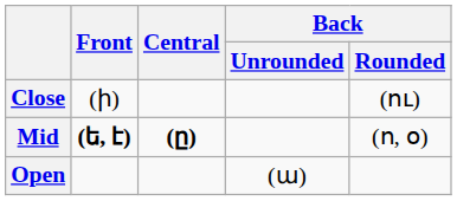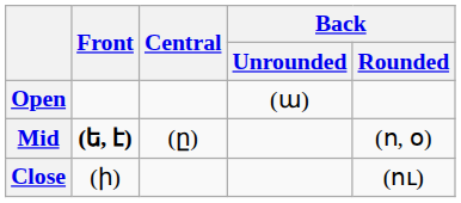 <table class="wikitable">
 <tr>
 <th rowspan=2> </th>
 <th rowspan=2><a href='#'>Front</a></th>
 <th rowspan=2><a href='#'>Central</a></th>
 <th colspan="2"><a href='#'>Back</a></th>
 </tr>
 <tr>
 <th><a href='#'>Unrounded</a></th>
 <th><a href='#'>Rounded</a></th>
 </tr>
 <tr>
+<th align="left"><a href='#'>Open</a></th>
+<td> </td>
+<td> </td>
+<td class="nounderlines" style="text-align:center"> (ա)</td>
+<td></td>
+</tr>
+<tr>
+<th align="left"><a href='#'>Mid</a></th>
+<td class="nounderlines" style="text-align:center"><strong> (ե, է)<br></strong></td>
+<td style="text-align:center"> (ը)</td>
+<td> </td>
+<td class="nounderlines" style="text-align:center;"> (ո, օ)<br></td>
+</tr>
+<tr>
 <th align="left"><a href='#'>Close</a></th>
 <td class="nounderlines" style="text-align:center"> (ի)</td>
 <td class="nounderlines" style="text-align:center"></td>
 <td> </td>
 <td class="nounderlines" style="text-align:center"> (ու)</td>
 </tr>
-<tr>
-<th align="left"><a href='#'>Mid</a></th>
-<td class="nounderlines" style="text-align:center"><strong> (ե, է)<br></strong></td>
-<td style="text-align:center"><strong> (ը)</strong></td>
-<td> </td>
-<td class="nounderlines" style="text-align:center;"> (ո, օ)<br></td>
-</tr>
-<tr>
-<th align="left"><a href='#'>Open</a></th>
-<td> </td>
-<td> </td>
-<td class="nounderlines" style="text-align:center"> (ա)</td>
-<td></td>
-</tr>
 </table>
